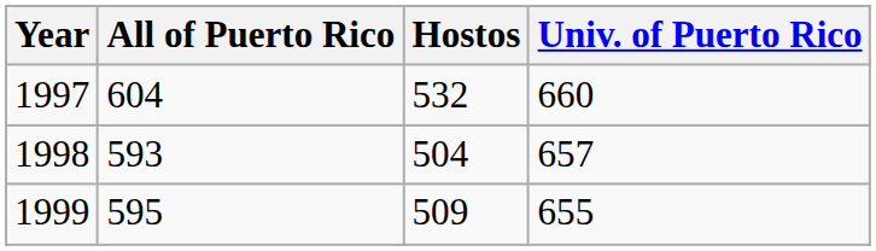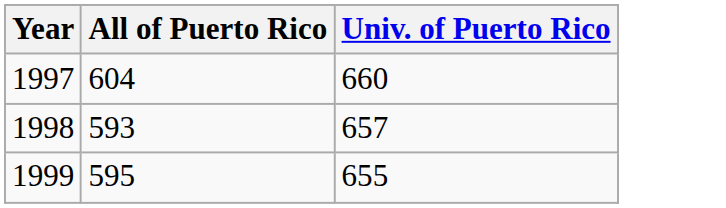 <table class="wikitable">
 <tr>
 <th>Year</th>
 <th>All of Puerto Rico</th>
-<th>Hostos</th>
 <th><a href='#'>Univ. of Puerto Rico</a></th>
 </tr>
 <tr>
 <td>1997</td>
 <td>604</td>
-<td>532</td>
 <td>660</td>
 </tr>
 <tr>
 <td>1998</td>
 <td>593</td>
-<td>504</td>
 <td>657</td>
 </tr>
 <tr>
 <td>1999</td>
 <td>595</td>
-<td>509</td>
 <td>655</td>
 </tr>
 </table>
